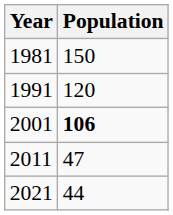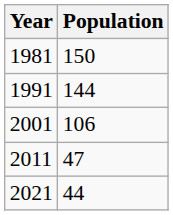 <table class="wikitable">
 <tr>
 <th>Year</th>
 <th>Population</th>
 </tr>
 <tr>
 <td>1981</td>
 <td>150</td>
 </tr>
 <tr>
 <td>1991</td>
-<td>120</td>
+<td>144</td>
 </tr>
 <tr>
 <td>2001</td>
-<td><strong>106</strong></td>
+<td>106</td>
 </tr>
 <tr>
 <td>2011</td>
 <td>47</td>
 </tr>
 <tr>
 <td>2021</td>
 <td>44</td>
 </tr>
 </table>
